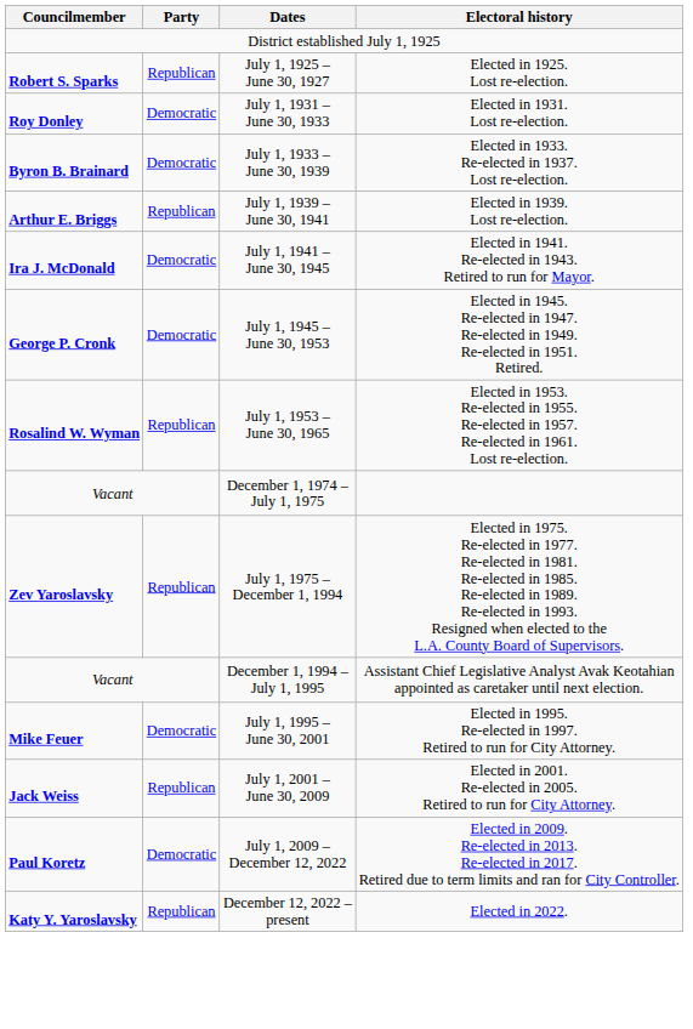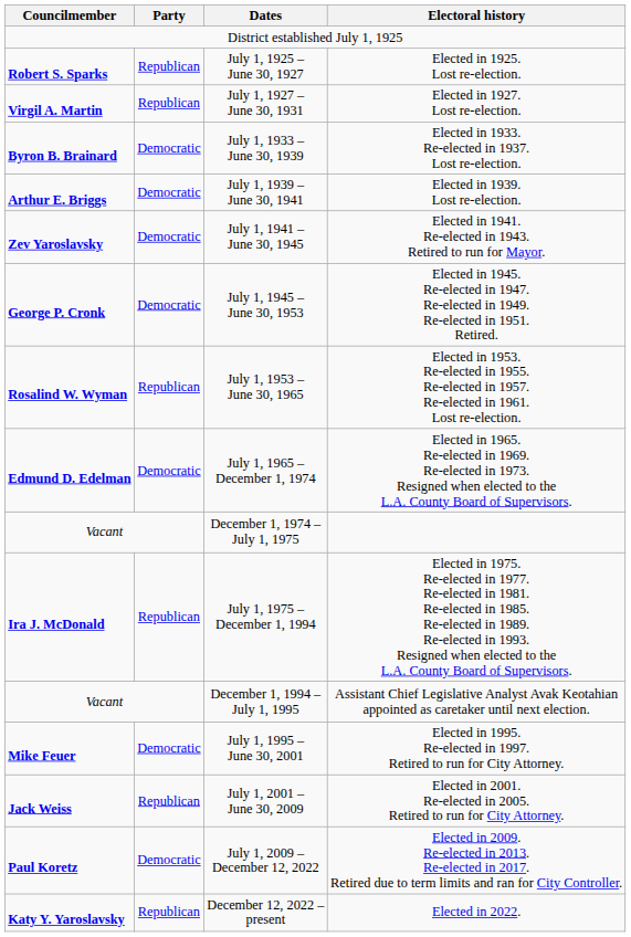 <table class="wikitable" style="text-align:center;">
 <tr>
 <th>Councilmember</th>
 <th>Party</th>
 <th>Dates</th>
 <th>Electoral history</th>
 </tr>
 <tr>
 <td colspan="4">District established July 1, 1925</td>
 </tr>
 <tr>
 <td align=left> <br> <strong><a href='#'>Robert S. Sparks</a></strong><br></td>
 <td><a href='#'>Republican</a></td>
 <td nowrap>July 1, 1925 –<br> June 30, 1927</td>
 <td>Elected in 1925. <br> Lost re-election.</td>
 </tr>
 <tr>
-<td align=left> <br> <strong><a href='#'>Roy Donley</a></strong><br></td>
-<td><a href='#'>Democratic</a></td>
-<td nowrap>July 1, 1931 –<br> June 30, 1933</td>
-<td>Elected in 1931. <br> Lost re-election.</td>
+<td align="left"> <br> <strong><a href='#'>Virgil A. Martin</a></strong><br></td>
+<td><a href='#'>Republican</a></td>
+<td nowrap="">July 1, 1927 –<br> June 30, 1931</td>
+<td>Elected in 1927. <br> Lost re-election.</td>
 </tr>
 <tr>
 <td align=left> <br> <strong><a href='#'>Byron B. Brainard</a></strong><br></td>
 <td><a href='#'>Democratic</a></td>
 <td nowrap>July 1, 1933 –<br> June 30, 1939</td>
 <td>Elected in 1933. <br> Re-elected in 1937. <br> Lost re-election.</td>
 </tr>
 <tr>
 <td align=left> <br> <strong><a href='#'>Arthur E. Briggs</a></strong><br> </td>
-<td><a href='#'>Republican</a></td>
+<td><a href='#'>Democratic</a></td>
 <td nowrap>July 1, 1939 –<br> June 30, 1941</td>
 <td>Elected in 1939. <br> Lost re-election.</td>
 </tr>
 <tr>
-<td align=left> <br> <strong><a href='#'>Ira J. McDonald</a></strong><br></td>
+<td align=left> <br> <strong><a href='#'>Zev Yaroslavsky</a></strong><br></td>
 <td><a href='#'>Democratic</a></td>
 <td nowrap>July 1, 1941 –<br> June 30, 1945</td>
 <td>Elected in 1941. <br> Re-elected in 1943. <br> Retired to run for <a href='#'>Mayor</a>.</td>
 </tr>
 <tr>
 <td align=left> <br> <strong><a href='#'>George P. Cronk</a></strong><br></td>
 <td><a href='#'>Democratic</a></td>
 <td nowrap>July 1, 1945 –<br> June 30, 1953</td>
 <td>Elected in 1945. <br> Re-elected in 1947. <br> Re-elected in 1949. <br> Re-elected in 1951. <br> Retired.</td>
 </tr>
 <tr>
 <td align=left> <br> <strong><a href='#'>Rosalind W. Wyman</a></strong><br></td>
 <td><a href='#'>Republican</a></td>
 <td nowrap>July 1, 1953 –<br> June 30, 1965</td>
 <td>Elected in 1953. <br> Re-elected in 1955. <br> Re-elected in 1957. <br> Re-elected in 1961. <br> Lost re-election.</td>
 </tr>
+<tr>
+<td align=left> <br> <strong><a href='#'>Edmund D. Edelman</a></strong><br></td>
+<td><a href='#'>Democratic</a></td>
+<td nowrap>July 1, 1965 –<br> December 1, 1974</td>
+<td>Elected in 1965. <br> Re-elected in 1969. <br> Re-elected in 1973. <br> Resigned when elected to the <br> <a href='#'>L.A. County Board of Supervisors</a>.</td>
+</tr>
 <tr style="height:3em">
 <td colspan=2><em>Vacant</em></td>
 <td nowrap>December 1, 1974 –<br> July 1, 1975</td>
 <td></td>
 </tr>
 <tr>
-<td align=left> <br> <strong><a href='#'>Zev Yaroslavsky</a></strong><br></td>
+<td align=left> <br> <strong><a href='#'>Ira J. McDonald</a></strong><br></td>
 <td><a href='#'>Republican</a></td>
 <td nowrap>July 1, 1975 –<br> December 1, 1994</td>
 <td>Elected in 1975. <br> Re-elected in 1977. <br> Re-elected in 1981. <br> Re-elected in 1985. <br> Re-elected in 1989. <br> Re-elected in 1993. <br> Resigned when elected to the <br> <a href='#'>L.A. County Board of Supervisors</a>.</td>
 </tr>
 <tr style="height:3em">
 <td colspan=2><em>Vacant</em></td>
 <td nowrap>December 1, 1994 –<br> July 1, 1995</td>
 <td>Assistant Chief Legislative Analyst Avak Keotahian <br> appointed as caretaker until next election.</td>
 </tr>
 <tr>
 <td align=left> <br> <strong><a href='#'>Mike Feuer</a></strong><br></td>
 <td><a href='#'>Democratic</a></td>
 <td nowrap>July 1, 1995 –<br> June 30, 2001</td>
 <td>Elected in 1995. <br> Re-elected in 1997. <br> Retired to run for City Attorney.</td>
 </tr>
 <tr>
 <td align=left> <br> <strong><a href='#'>Jack Weiss</a></strong><br></td>
 <td><a href='#'>Republican</a></td>
 <td nowrap>July 1, 2001 –<br> June 30, 2009</td>
 <td>Elected in 2001. <br> Re-elected in 2005. <br> Retired to run for <a href='#'>City Attorney</a>.</td>
 </tr>
 <tr>
 <td align=left> <br> <strong><a href='#'>Paul Koretz</a></strong><br></td>
 <td><a href='#'>Democratic</a></td>
 <td nowrap>July 1, 2009 –<br> December 12, 2022</td>
 <td><a href='#'>Elected in 2009</a>. <br> <a href='#'>Re-elected in 2013</a>. <br> <a href='#'>Re-elected in 2017</a>. <br> Retired due to term limits and ran for <a href='#'>City Controller</a>.</td>
 </tr>
 <tr>
 <td align=left> <br> <strong><a href='#'>Katy Y. Yaroslavsky</a></strong><br></td>
 <td><a href='#'>Republican</a></td>
 <td nowrap>December 12, 2022 –<br>present</td>
 <td><a href='#'>Elected in 2022</a>.</td>
 </tr>
 </table>
